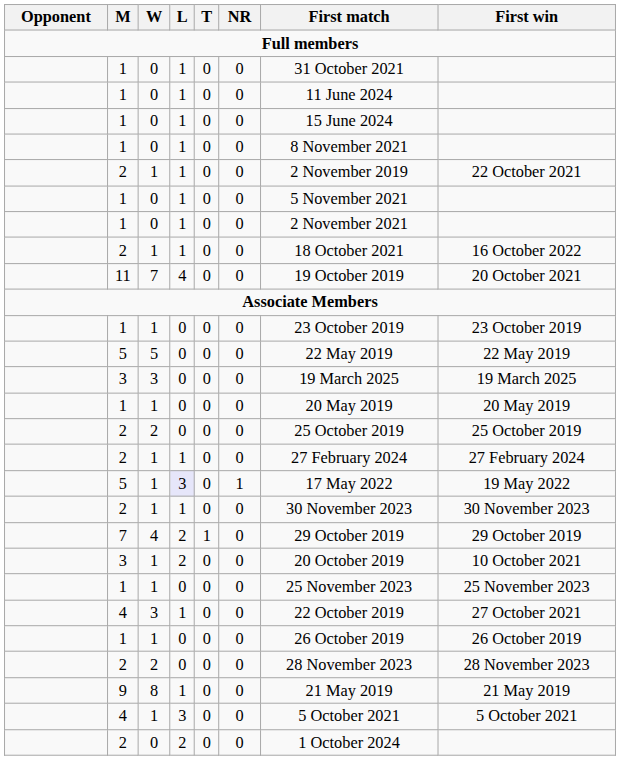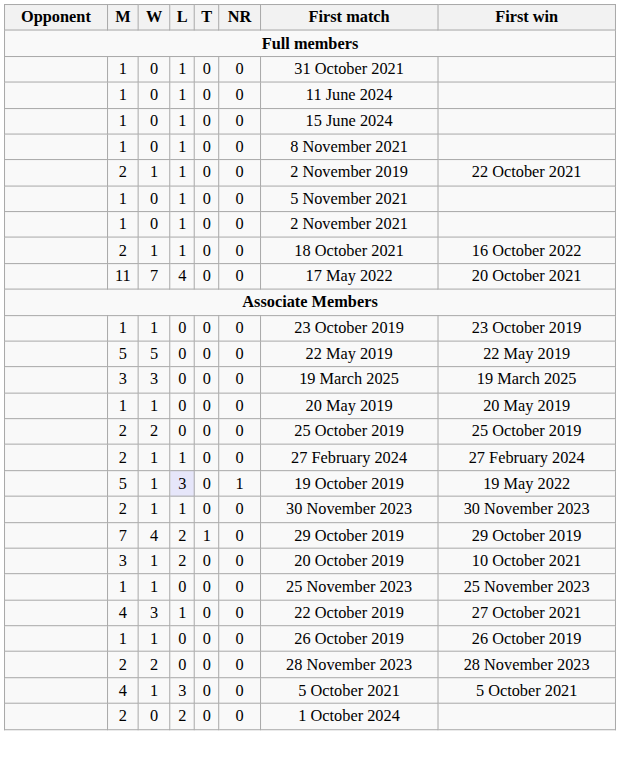 <table class="wikitable" style="text-align: center; width: 600px;">
 <tr>
 <th>Opponent</th>
 <th>M</th>
 <th>W</th>
 <th>L</th>
 <th>T</th>
 <th>NR</th>
 <th>First match</th>
 <th>First win</th>
 </tr>
 <tr>
 <td colspan="8" style="text-align:center;"><strong> Full members</strong></td>
 </tr>
 <tr>
 <td align=left></td>
 <td>1</td>
 <td>0</td>
 <td>1</td>
 <td>0</td>
 <td>0</td>
 <td>31 October 2021</td>
 <td></td>
 </tr>
 <tr>
 <td align=left></td>
 <td>1</td>
 <td>0</td>
 <td>1</td>
 <td>0</td>
 <td>0</td>
 <td>11 June 2024</td>
 <td></td>
 </tr>
 <tr>
 <td align=left></td>
 <td>1</td>
 <td>0</td>
 <td>1</td>
 <td>0</td>
 <td>0</td>
 <td>15 June 2024</td>
 <td></td>
 </tr>
 <tr>
 <td align=left></td>
 <td>1</td>
 <td>0</td>
 <td>1</td>
 <td>0</td>
 <td>0</td>
 <td>8 November 2021</td>
 <td></td>
 </tr>
 <tr>
 <td align=left></td>
 <td>2</td>
 <td>1</td>
 <td>1</td>
 <td>0</td>
 <td>0</td>
 <td>2 November 2019</td>
 <td>22 October 2021</td>
 </tr>
 <tr>
 <td align=left></td>
 <td>1</td>
 <td>0</td>
 <td>1</td>
 <td>0</td>
 <td>0</td>
 <td>5 November 2021</td>
 <td></td>
 </tr>
 <tr>
 <td align=left></td>
 <td>1</td>
 <td>0</td>
 <td>1</td>
 <td>0</td>
 <td>0</td>
 <td>2 November 2021</td>
 <td></td>
 </tr>
 <tr>
 <td align=left></td>
 <td>2</td>
 <td>1</td>
 <td>1</td>
 <td>0</td>
 <td>0</td>
 <td>18 October 2021</td>
 <td>16 October 2022</td>
 </tr>
 <tr>
 <td align=left></td>
 <td>11</td>
 <td>7</td>
 <td>4</td>
 <td>0</td>
 <td>0</td>
-<td>19 October 2019</td>
+<td>17 May 2022</td>
 <td>20 October 2021</td>
 </tr>
 <tr>
 <td colspan="8" style="text-align:center;"><strong> Associate Members</strong></td>
 </tr>
 <tr>
 <td align=left></td>
 <td>1</td>
 <td>1</td>
 <td>0</td>
 <td>0</td>
 <td>0</td>
 <td>23 October 2019</td>
 <td>23 October 2019</td>
 </tr>
 <tr>
 <td align=left></td>
 <td>5</td>
 <td>5</td>
 <td>0</td>
 <td>0</td>
 <td>0</td>
 <td>22 May 2019</td>
 <td>22 May 2019</td>
 </tr>
 <tr>
 <td align=left></td>
 <td>3</td>
 <td>3</td>
 <td>0</td>
 <td>0</td>
 <td>0</td>
 <td>19 March 2025</td>
 <td>19 March 2025</td>
 </tr>
 <tr>
 <td align=left></td>
 <td>1</td>
 <td>1</td>
 <td>0</td>
 <td>0</td>
 <td>0</td>
 <td>20 May 2019</td>
 <td>20 May 2019</td>
 </tr>
 <tr>
 <td align=left></td>
 <td>2</td>
 <td>2</td>
 <td>0</td>
 <td>0</td>
 <td>0</td>
 <td>25 October 2019</td>
 <td>25 October 2019</td>
 </tr>
 <tr>
 <td align=left></td>
 <td>2</td>
 <td>1</td>
 <td>1</td>
 <td>0</td>
 <td>0</td>
 <td>27 February 2024</td>
 <td>27 February 2024</td>
 </tr>
 <tr>
 <td align=left></td>
 <td>5</td>
 <td>1</td>
 <td style="background: lavender;">3</td>
 <td>0</td>
 <td>1</td>
-<td>17 May 2022</td>
+<td>19 October 2019</td>
 <td>19 May 2022</td>
 </tr>
 <tr>
 <td align=left></td>
 <td>2</td>
 <td>1</td>
 <td>1</td>
 <td>0</td>
 <td>0</td>
 <td>30 November 2023</td>
 <td>30 November 2023</td>
 </tr>
 <tr>
 <td align=left></td>
 <td>7</td>
 <td>4</td>
 <td>2</td>
 <td>1</td>
 <td>0</td>
 <td>29 October 2019</td>
 <td>29 October 2019</td>
 </tr>
 <tr>
 <td align=left></td>
 <td>3</td>
 <td>1</td>
 <td>2</td>
 <td>0</td>
 <td>0</td>
 <td>20 October 2019</td>
 <td>10 October 2021</td>
 </tr>
 <tr>
 <td align=left></td>
 <td>1</td>
 <td>1</td>
 <td>0</td>
 <td>0</td>
 <td>0</td>
 <td>25 November 2023</td>
 <td>25 November 2023</td>
 </tr>
 <tr>
 <td align=left></td>
 <td>4</td>
 <td>3</td>
 <td>1</td>
 <td>0</td>
 <td>0</td>
 <td>22 October 2019</td>
 <td>27 October 2021</td>
 </tr>
 <tr>
 <td align=left></td>
 <td>1</td>
 <td>1</td>
 <td>0</td>
 <td>0</td>
 <td>0</td>
 <td>26 October 2019</td>
 <td>26 October 2019</td>
 </tr>
 <tr>
 <td align=left></td>
 <td>2</td>
 <td>2</td>
 <td>0</td>
 <td>0</td>
 <td>0</td>
 <td>28 November 2023</td>
 <td>28 November 2023</td>
 </tr>
 <tr>
 <td align=left></td>
-<td>9</td>
-<td>8</td>
-<td>1</td>
-<td>0</td>
-<td>0</td>
-<td>21 May 2019</td>
-<td>21 May 2019</td>
-</tr>
-<tr>
-<td align=left></td>
 <td>4</td>
 <td>1</td>
 <td>3</td>
 <td>0</td>
 <td>0</td>
 <td>5 October 2021</td>
 <td>5 October 2021</td>
 </tr>
 <tr>
 <td align=left></td>
 <td>2</td>
 <td>0</td>
 <td>2</td>
 <td>0</td>
 <td>0</td>
 <td>1 October 2024</td>
 <td></td>
 </tr>
 </table>
